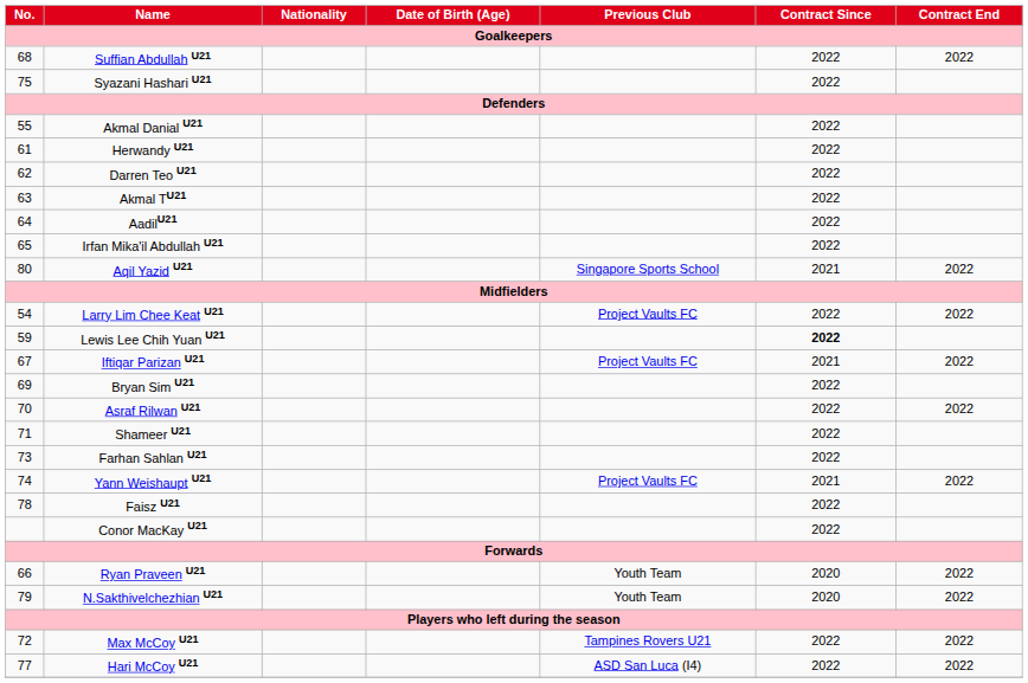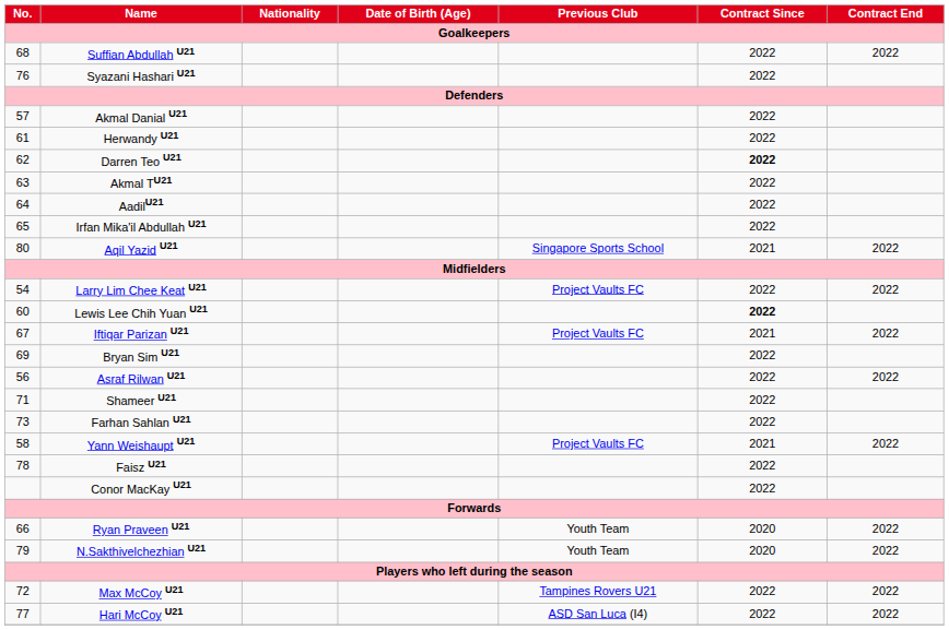 <table class="wikitable" style="text-align:center; font-size:100%; width:100%;">
 <tr>
 <th style="background:#e1001a; color:white; text-align:center;">No.</th>
 <th style="background:#e1001a; color:white; text-align:center;">Name</th>
 <th style="background:#e1001a; color:white; text-align:center;">Nationality</th>
 <th style="background:#e1001a; color:white; text-align:center;">Date of Birth (Age)</th>
 <th style="background:#e1001a; color:white; text-align:center;">Previous Club</th>
 <th style="background:#e1001a; color:white; text-align:center;">Contract Since</th>
 <th style="background:#e1001a; color:white; text-align:center;">Contract End</th>
 </tr>
 <tr>
 <th colspan="8" style="background:pink; color:black; text-align:center;">Goalkeepers</th>
 </tr>
 <tr>
 <td>68</td>
 <td><a href='#'>Suffian Abdullah</a> <sup><strong>U21</strong></sup></td>
 <td></td>
 <td></td>
 <td></td>
 <td>2022</td>
 <td>2022</td>
 </tr>
 <tr>
-<td>75</td>
+<td>76</td>
 <td>Syazani Hashari <sup><strong>U21</strong></sup></td>
 <td></td>
 <td></td>
 <td></td>
 <td>2022</td>
 <td></td>
 </tr>
 <tr>
 <th colspan="8" style="background:pink; color:black; text-align:center;">Defenders</th>
 </tr>
 <tr>
-<td>55</td>
+<td>57</td>
 <td>Akmal Danial <sup><strong>U21</strong></sup></td>
 <td></td>
 <td></td>
 <td></td>
 <td>2022</td>
 <td></td>
 </tr>
 <tr>
 <td>61</td>
 <td>Herwandy <sup><strong>U21</strong></sup></td>
 <td></td>
 <td></td>
 <td></td>
 <td>2022</td>
 <td></td>
 </tr>
 <tr>
 <td>62</td>
 <td>Darren Teo <sup><strong>U21</strong></sup></td>
 <td></td>
 <td></td>
 <td></td>
-<td>2022</td>
+<td><strong>2022</strong></td>
 <td></td>
 </tr>
 <tr>
 <td>63</td>
 <td>Akmal T<sup><strong>U21</strong></sup></td>
 <td></td>
 <td></td>
 <td></td>
 <td>2022</td>
 <td></td>
 </tr>
 <tr>
 <td>64</td>
 <td>Aadil<sup><strong>U21</strong></sup></td>
 <td></td>
 <td></td>
 <td></td>
 <td>2022</td>
 <td></td>
 </tr>
 <tr>
 <td>65</td>
 <td>Irfan Mika'il Abdullah <sup><strong>U21</strong></sup></td>
 <td></td>
 <td></td>
 <td></td>
 <td>2022</td>
 <td></td>
 </tr>
 <tr>
 <td>80</td>
 <td><a href='#'>Aqil Yazid</a> <sup><strong>U21</strong></sup></td>
 <td></td>
 <td></td>
 <td> <a href='#'>Singapore Sports School</a></td>
 <td>2021</td>
 <td>2022</td>
 </tr>
 <tr>
 <th colspan="8" style="background:pink; color:black; text-align:center;">Midfielders</th>
 </tr>
 <tr>
 <td>54</td>
 <td><a href='#'>Larry Lim Chee Keat</a> <sup><strong>U21</strong></sup></td>
 <td></td>
 <td></td>
 <td> <a href='#'>Project Vaults FC</a></td>
 <td>2022</td>
 <td>2022</td>
 </tr>
 <tr>
-<td>59</td>
+<td>60</td>
 <td>Lewis Lee Chih Yuan <sup><strong>U21</strong></sup></td>
 <td></td>
 <td></td>
 <td></td>
 <td><strong>2022</strong></td>
 <td></td>
 </tr>
 <tr>
 <td>67</td>
 <td><a href='#'>Iftiqar Parizan</a> <sup><strong>U21</strong></sup></td>
 <td></td>
 <td></td>
 <td> <a href='#'>Project Vaults FC</a></td>
 <td>2021</td>
 <td>2022</td>
 </tr>
 <tr>
 <td>69</td>
 <td>Bryan Sim <sup><strong>U21</strong></sup></td>
 <td></td>
 <td></td>
 <td></td>
 <td>2022</td>
 <td></td>
 </tr>
 <tr>
-<td>70</td>
+<td>56</td>
 <td><a href='#'>Asraf Rilwan</a> <sup><strong>U21</strong></sup></td>
 <td></td>
 <td></td>
 <td></td>
 <td>2022</td>
 <td>2022</td>
 </tr>
 <tr>
 <td>71</td>
 <td>Shameer <sup><strong>U21</strong></sup></td>
 <td></td>
 <td></td>
 <td></td>
 <td>2022</td>
 <td></td>
 </tr>
 <tr>
 <td>73</td>
 <td>Farhan Sahlan <sup><strong>U21</strong></sup></td>
 <td></td>
 <td></td>
 <td></td>
 <td>2022</td>
 <td></td>
 </tr>
 <tr>
-<td>74</td>
+<td>58</td>
 <td><a href='#'>Yann Weishaupt</a> <sup><strong>U21</strong></sup></td>
 <td></td>
 <td></td>
 <td> <a href='#'>Project Vaults FC</a></td>
 <td>2021</td>
 <td>2022</td>
 </tr>
 <tr>
 <td>78</td>
 <td>Faisz <sup><strong>U21</strong></sup></td>
 <td></td>
 <td></td>
 <td></td>
 <td>2022</td>
 <td></td>
 </tr>
 <tr>
 <td></td>
 <td>Conor MacKay <sup><strong>U21</strong></sup></td>
 <td></td>
 <td></td>
 <td></td>
 <td>2022</td>
 <td></td>
 </tr>
 <tr>
 <th colspan="8" style="background:pink; color:black; text-align:center;">Forwards</th>
 </tr>
 <tr>
 <td>66</td>
 <td><a href='#'>Ryan Praveen</a> <sup><strong>U21</strong></sup></td>
 <td></td>
 <td></td>
 <td>Youth Team</td>
 <td>2020</td>
 <td>2022</td>
 </tr>
 <tr>
 <td>79</td>
 <td><a href='#'>N.Sakthivelchezhian</a> <sup><strong>U21</strong></sup></td>
 <td></td>
 <td></td>
 <td>Youth Team</td>
 <td>2020</td>
 <td>2022</td>
 </tr>
 <tr>
 <th colspan="8" style="background:pink; color:black; text-align:center;">Players who left during the season</th>
 </tr>
 <tr>
 <td>72</td>
 <td><a href='#'>Max McCoy</a> <sup><strong>U21</strong></sup></td>
 <td></td>
 <td></td>
 <td> <a href='#'>Tampines Rovers U21</a></td>
 <td>2022</td>
 <td>2022</td>
 </tr>
 <tr>
 <td>77</td>
 <td><a href='#'>Hari McCoy</a> <sup><strong>U21</strong></sup></td>
 <td></td>
 <td></td>
 <td> <a href='#'>ASD San Luca</a> (I4)</td>
 <td>2022</td>
 <td>2022</td>
 </tr>
 <tr>
 </tr>
 </table>
